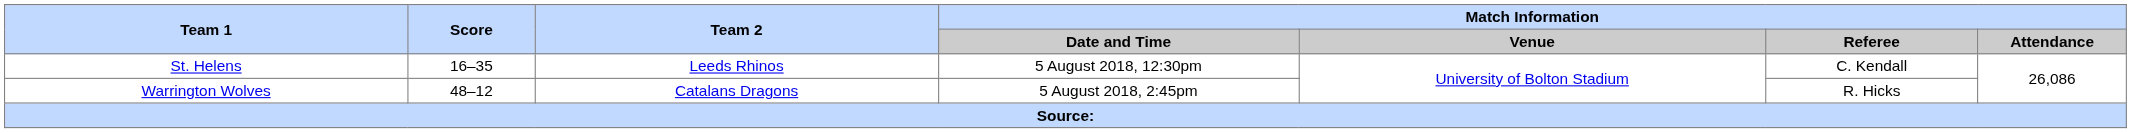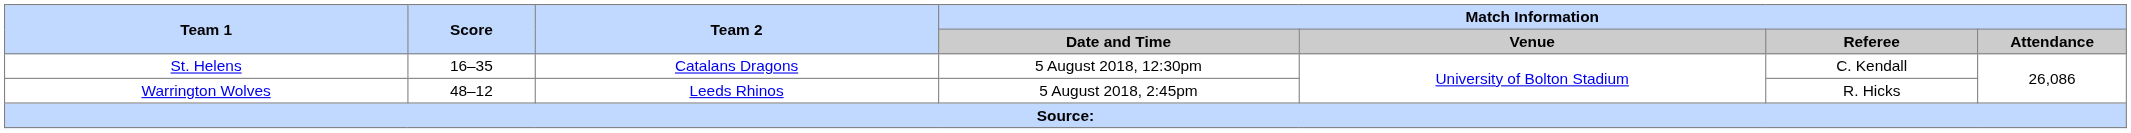 <table border=1 style="border-collapse:collapse; font-size:90%; text-align:center;" cellpadding=3 cellspacing=0 width=100%>
 <tr bgcolor=#C1D8FF>
 <th rowspan=2 width=19%>Team 1</th>
 <th rowspan=2 width=6%>Score</th>
 <th rowspan=2 width=19%>Team 2</th>
 <th colspan=4>Match Information</th>
 </tr>
 <tr bgcolor=#CCCCCC>
 <th width=17%>Date and Time</th>
 <th width=22%>Venue</th>
 <th width=10%>Referee</th>
 <th width=7%>Attendance</th>
 </tr>
 <tr>
 <td> <a href='#'>St. Helens</a></td>
 <td>16–35</td>
-<td> <a href='#'>Leeds Rhinos</a></td>
+<td> <a href='#'>Catalans Dragons</a></td>
 <td>5 August 2018, 12:30pm</td>
 <td rowspan="2"><a href='#'>University of Bolton Stadium</a></td>
 <td>C. Kendall</td>
 <td rowspan="2">26,086</td>
 </tr>
 <tr>
 <td> <a href='#'>Warrington Wolves</a></td>
 <td>48–12</td>
-<td> <a href='#'>Catalans Dragons</a></td>
+<td> <a href='#'>Leeds Rhinos</a></td>
 <td>5 August 2018, 2:45pm</td>
 <td>R. Hicks</td>
 </tr>
 <tr style="background:#c1d8ff;">
 <th colspan=10>Source:</th>
 </tr>
 </table>
